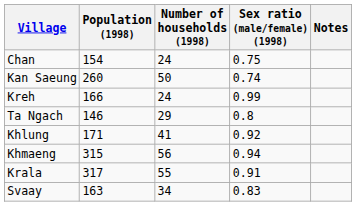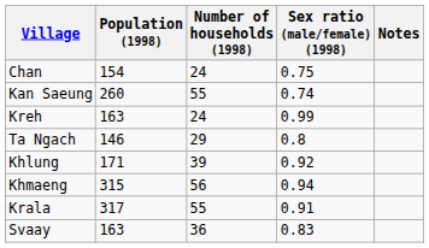 <table class="wikitable">
 <tr>
 <th><a href='#'>Village</a></th>
 <th>Population<br><small>(1998)</small></th>
 <th>Number of<br>households<br><small>(1998)</small></th>
 <th>Sex ratio<br><small>(male/female)</small><br><small>(1998)</small></th>
 <th>Notes</th>
 </tr>
 <tr>
 <td>Chan</td>
 <td>154</td>
 <td>24</td>
 <td>0.75</td>
 <td></td>
 </tr>
 <tr>
 <td>Kan Saeung</td>
 <td>260</td>
-<td>50</td>
+<td>55</td>
 <td>0.74</td>
 <td></td>
 </tr>
 <tr>
 <td>Kreh</td>
-<td>166</td>
+<td>163</td>
 <td>24</td>
 <td>0.99</td>
 <td></td>
 </tr>
 <tr>
 <td>Ta Ngach</td>
 <td>146</td>
 <td>29</td>
 <td>0.8</td>
 <td></td>
 </tr>
 <tr>
 <td>Khlung</td>
 <td>171</td>
-<td>41</td>
+<td>39</td>
 <td>0.92</td>
 <td></td>
 </tr>
 <tr>
 <td>Khmaeng</td>
 <td>315</td>
 <td>56</td>
 <td>0.94</td>
 <td></td>
 </tr>
 <tr>
 <td>Krala</td>
 <td>317</td>
 <td>55</td>
 <td>0.91</td>
 <td></td>
 </tr>
 <tr>
 <td>Svaay</td>
 <td>163</td>
-<td>34</td>
+<td>36</td>
 <td>0.83</td>
 <td></td>
 </tr>
 </table>
